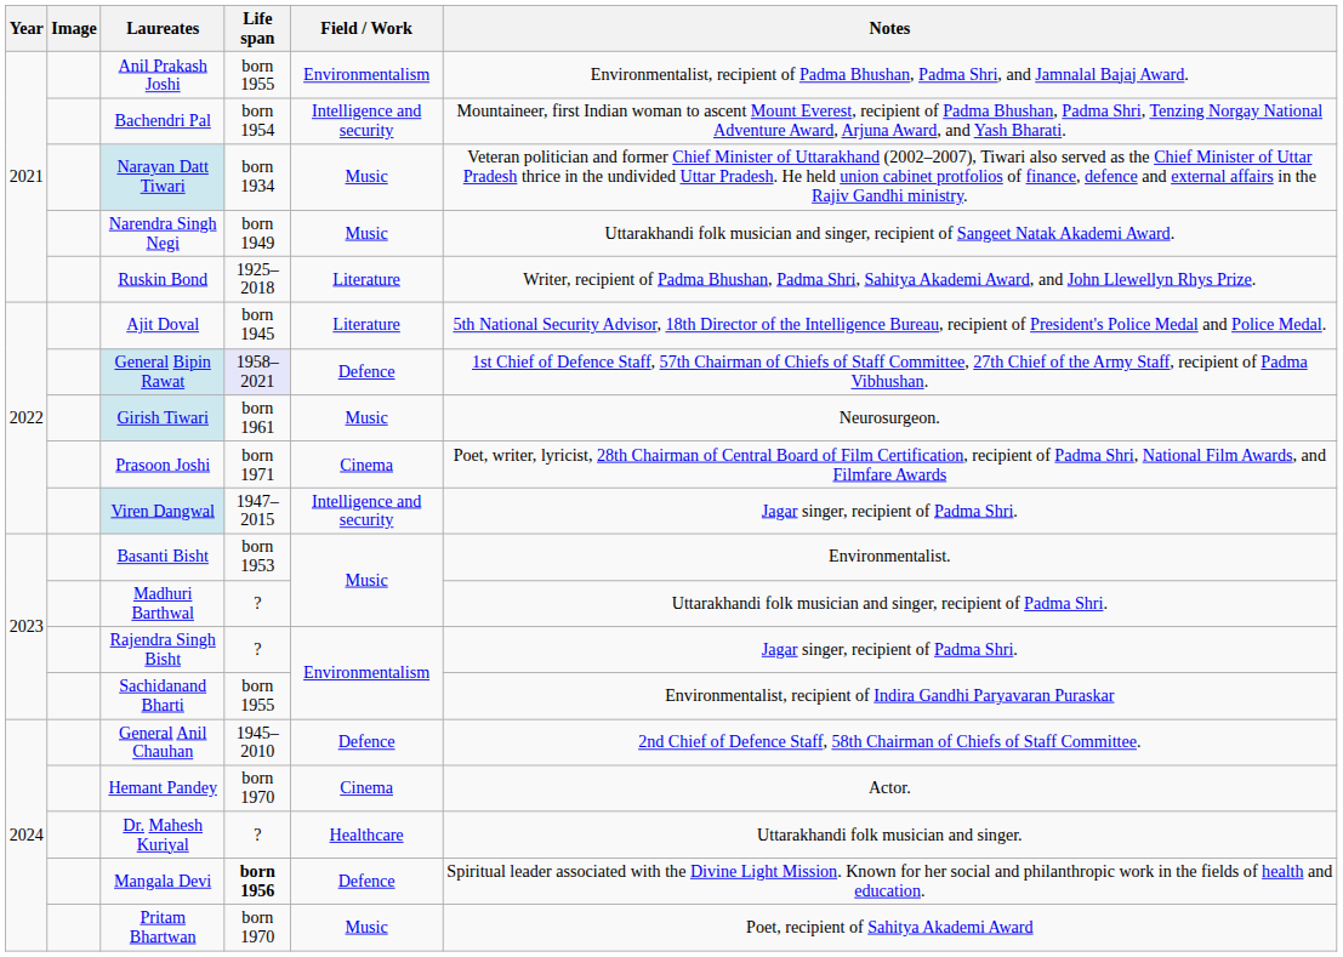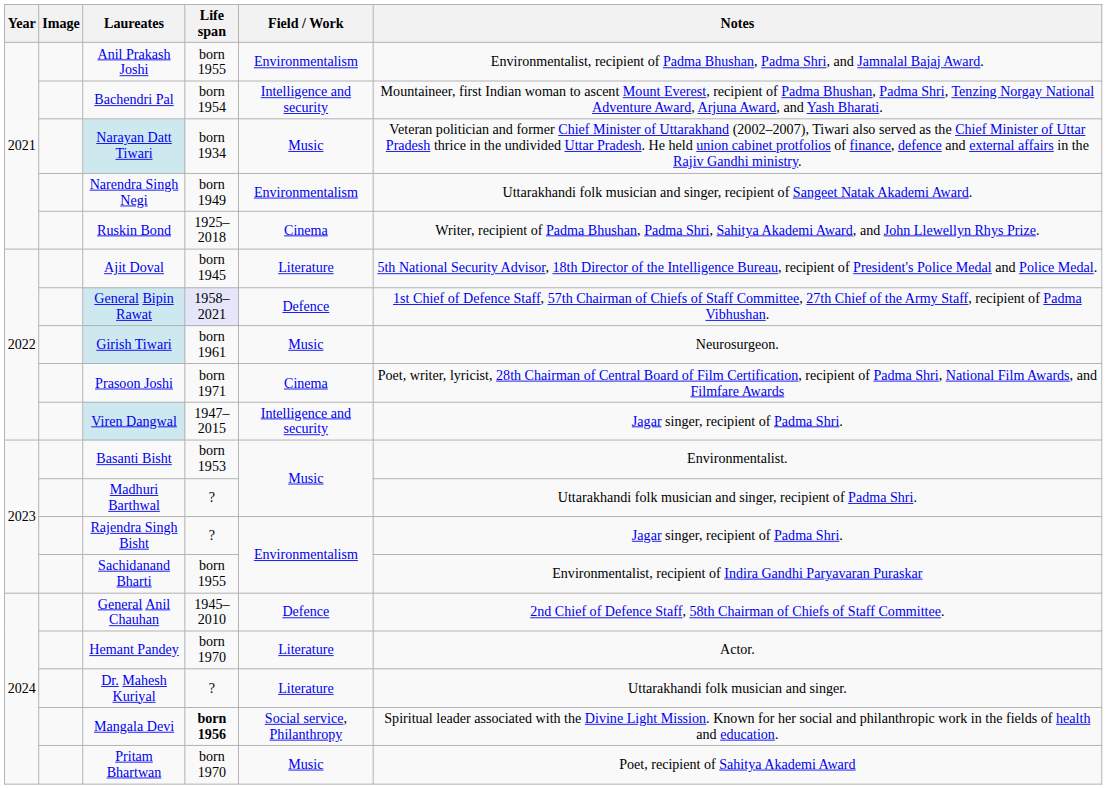 <table class="wikitable sortable">
 <tr>
 <th>Year</th>
 <th>Image</th>
 <th>Laureates</th>
 <th>Life span</th>
 <th>Field / Work</th>
 <th>Notes</th>
 </tr>
 <tr align="center">
 <td rowspan="5">2021</td>
 <td></td>
 <td><a href='#'>Anil Prakash Joshi</a></td>
 <td>born 1955</td>
 <td><a href='#'>Environmentalism</a></td>
 <td>Environmentalist, recipient of <a href='#'>Padma Bhushan</a>, <a href='#'>Padma Shri</a>, and <a href='#'>Jamnalal Bajaj Award</a>.</td>
 </tr>
 <tr align="center">
 <td></td>
 <td><a href='#'>Bachendri Pal</a></td>
 <td>born 1954</td>
 <td><a href='#'>Intelligence and security</a></td>
 <td>Mountaineer, first Indian woman to ascent <a href='#'>Mount Everest</a>, recipient of <a href='#'>Padma Bhushan</a>, <a href='#'>Padma Shri</a>, <a href='#'>Tenzing Norgay National Adventure Award</a>, <a href='#'>Arjuna Award</a>, and <a href='#'>Yash Bharati</a>.</td>
 </tr>
 <tr align="center">
 <td></td>
 <td scope="row" style="background-color:#CEE8F0;"><a href='#'>Narayan Datt Tiwari</a></td>
 <td>born 1934</td>
 <td><a href='#'>Music</a></td>
 <td>Veteran politician and former <a href='#'>Chief Minister of Uttarakhand</a> (2002–2007), Tiwari also served as the <a href='#'>Chief Minister of Uttar Pradesh</a> thrice in the undivided <a href='#'>Uttar Pradesh</a>. He held <a href='#'>union cabinet protfolios</a> of <a href='#'>finance</a>, <a href='#'>defence</a> and <a href='#'>external affairs</a> in the <a href='#'>Rajiv Gandhi ministry</a>.</td>
 </tr>
 <tr align="center">
 <td></td>
 <td><a href='#'>Narendra Singh Negi</a></td>
 <td>born 1949</td>
-<td><a href='#'>Music</a></td>
+<td><a href='#'>Environmentalism</a></td>
 <td>Uttarakhandi folk musician and singer, recipient of <a href='#'>Sangeet Natak Akademi Award</a>.</td>
 </tr>
 <tr align="center">
 <td></td>
 <td><a href='#'>Ruskin Bond</a></td>
 <td>1925–2018</td>
-<td><a href='#'>Literature</a></td>
+<td><a href='#'>Cinema</a></td>
 <td>Writer, recipient of <a href='#'>Padma Bhushan</a>, <a href='#'>Padma Shri</a>, <a href='#'>Sahitya Akademi Award</a>, and <a href='#'>John Llewellyn Rhys Prize</a>.</td>
 </tr>
 <tr align="center">
 <td rowspan="5">2022</td>
 <td></td>
 <td><a href='#'>Ajit Doval</a><br></td>
 <td>born 1945</td>
 <td><a href='#'>Literature</a></td>
 <td><a href='#'>5th National Security Advisor</a>, <a href='#'>18th Director of the Intelligence Bureau</a>, recipient of <a href='#'>President's Police Medal</a> and <a href='#'>Police Medal</a>.</td>
 </tr>
 <tr align="center">
 <td></td>
 <td scope="row" style="background-color:#CEE8F0;"><a href='#'>General</a> <a href='#'>Bipin Rawat</a><br></td>
 <td style="background: lavender;">1958–2021</td>
 <td><a href='#'>Defence</a></td>
 <td><a href='#'>1st Chief of Defence Staff</a>, <a href='#'>57th Chairman of Chiefs of Staff Committee</a>, <a href='#'>27th Chief of the Army Staff</a>, recipient of <a href='#'>Padma Vibhushan</a>.</td>
 </tr>
 <tr align="center">
 <td></td>
 <td scope="row" style="background-color:#CEE8F0;"><a href='#'>Girish Tiwari</a></td>
 <td>born 1961</td>
 <td><a href='#'>Music</a></td>
 <td>Neurosurgeon.</td>
 </tr>
 <tr align="center">
 <td></td>
 <td><a href='#'>Prasoon Joshi</a></td>
 <td>born 1971</td>
 <td><a href='#'>Cinema</a></td>
 <td>Poet, writer, lyricist, <a href='#'>28th Chairman of Central Board of Film Certification</a>, recipient of <a href='#'>Padma Shri</a>, <a href='#'>National Film Awards</a>, and <a href='#'>Filmfare Awards</a></td>
 </tr>
 <tr align="center">
 <td></td>
 <td scope="row" style="background-color:#CEE8F0;"><a href='#'>Viren Dangwal</a></td>
 <td>1947–2015</td>
 <td><a href='#'>Intelligence and security</a></td>
 <td><a href='#'>Jagar</a> singer, recipient of <a href='#'>Padma Shri</a>.</td>
 </tr>
 <tr align="center">
 <td rowspan="4">2023</td>
 <td></td>
 <td><a href='#'>Basanti Bisht</a></td>
 <td>born 1953</td>
 <td rowspan="2"><a href='#'>Music</a></td>
 <td>Environmentalist.</td>
 </tr>
 <tr align="center">
 <td></td>
 <td><a href='#'>Madhuri Barthwal</a></td>
 <td>?</td>
 <td>Uttarakhandi folk musician and singer, recipient of <a href='#'>Padma Shri</a>.</td>
 </tr>
 <tr align="center">
 <td></td>
 <td><a href='#'>Rajendra Singh Bisht</a></td>
 <td>?</td>
 <td rowspan="2"><a href='#'>Environmentalism</a></td>
 <td><a href='#'>Jagar</a> singer, recipient of <a href='#'>Padma Shri</a>.</td>
 </tr>
 <tr align="center">
 <td></td>
 <td><a href='#'>Sachidanand Bharti</a></td>
 <td>born 1955</td>
 <td>Environmentalist, recipient of <a href='#'>Indira Gandhi Paryavaran Puraskar</a></td>
 </tr>
 <tr align="center">
 <td rowspan="5">2024</td>
 <td></td>
 <td><a href='#'>General</a> <a href='#'>Anil Chauhan</a><br></td>
 <td>1945–2010</td>
 <td><a href='#'>Defence</a></td>
 <td><a href='#'>2nd Chief of Defence Staff</a>, <a href='#'>58th Chairman of Chiefs of Staff Committee</a>.</td>
 </tr>
 <tr align="center">
 <td></td>
 <td><a href='#'>Hemant Pandey</a></td>
 <td>born 1970</td>
-<td><a href='#'>Cinema</a></td>
+<td><a href='#'>Literature</a></td>
 <td>Actor.</td>
 </tr>
 <tr align="center">
 <td></td>
 <td><a href='#'>Dr.</a> <a href='#'>Mahesh Kuriyal</a></td>
 <td>?</td>
-<td><a href='#'>Healthcare</a></td>
+<td><a href='#'>Literature</a></td>
 <td>Uttarakhandi folk musician and singer.</td>
 </tr>
 <tr align="center">
 <td></td>
 <td><a href='#'>Mangala Devi</a></td>
 <td><strong>born 1956</strong></td>
-<td><a href='#'>Defence</a></td>
+<td><a href='#'>Social service</a>, <a href='#'>Philanthropy</a></td>
 <td>Spiritual leader associated with the <a href='#'>Divine Light Mission</a>. Known for her social and philanthropic work in the fields of <a href='#'>health</a> and <a href='#'>education</a>.</td>
 </tr>
 <tr align="center">
 <td></td>
 <td><a href='#'>Pritam Bhartwan</a></td>
 <td>born 1970</td>
 <td><a href='#'>Music</a></td>
 <td>Poet, recipient of <a href='#'>Sahitya Akademi Award</a></td>
 </tr>
 </table>
